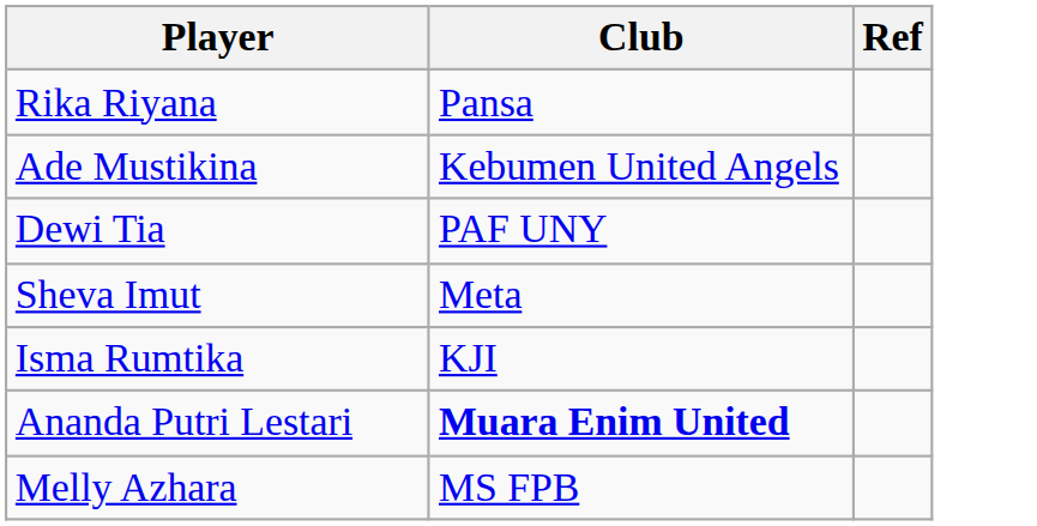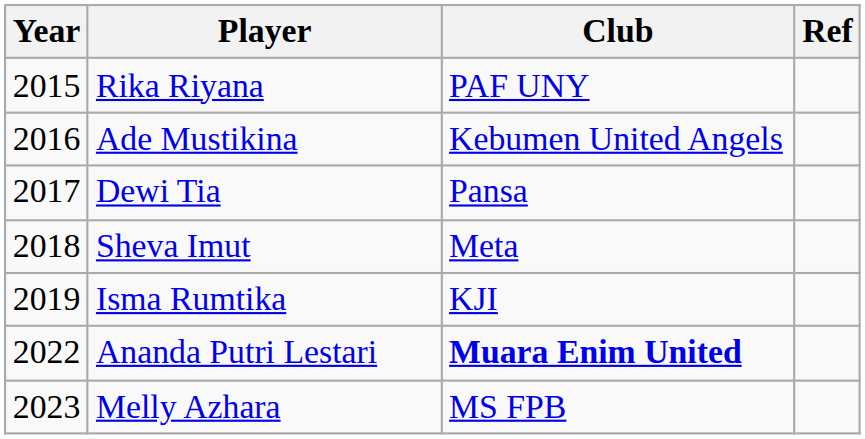 <table class="wikitable">
 <tr>
+<th>Year</th>
 <th width=160>Player</th>
 <th width=160>Club</th>
 <th>Ref</th>
 </tr>
 <tr>
+<td>2015</td>
 <td><a href='#'>Rika Riyana</a></td>
-<td><a href='#'>Pansa</a></td>
+<td><a href='#'>PAF UNY</a></td>
 <td></td>
 </tr>
 <tr>
+<td>2016</td>
 <td><a href='#'>Ade Mustikina</a></td>
 <td><a href='#'>Kebumen United Angels</a></td>
 <td></td>
 </tr>
 <tr>
+<td>2017</td>
 <td><a href='#'>Dewi Tia</a></td>
-<td><a href='#'>PAF UNY</a></td>
+<td><a href='#'>Pansa</a></td>
 <td></td>
 </tr>
 <tr>
+<td>2018</td>
 <td><a href='#'>Sheva Imut</a></td>
 <td><a href='#'>Meta</a></td>
 <td></td>
 </tr>
 <tr>
+<td>2019</td>
 <td><a href='#'>Isma Rumtika</a></td>
 <td><a href='#'>KJI</a></td>
 <td></td>
 </tr>
 <tr>
+<td>2022</td>
 <td><a href='#'>Ananda Putri Lestari</a></td>
 <td><strong><a href='#'>Muara Enim United</a></strong></td>
 <td></td>
 </tr>
 <tr>
+<td>2023</td>
 <td><a href='#'>Melly Azhara</a></td>
 <td><a href='#'>MS FPB</a></td>
 <td></td>
 </tr>
 </table>
